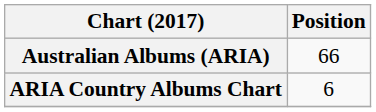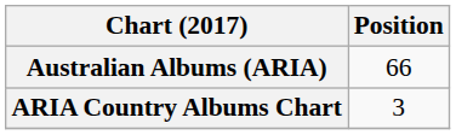 <table class="wikitable plainrowheaders" style="text-align:center">
 <tr>
 <th scope="col">Chart (2017)</th>
 <th scope="col">Position</th>
 </tr>
 <tr>
 <th scope="row">Australian Albums (ARIA)</th>
 <td>66</td>
 </tr>
 <tr>
 <th scope="row">ARIA Country Albums Chart</th>
-<td>6</td>
+<td>3</td>
 </tr>
 <tr>
 </tr>
 </table>
